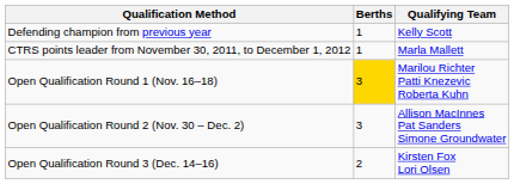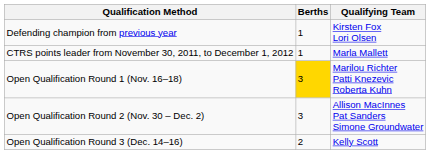 <table class="wikitable">
 <tr>
 <th>Qualification Method</th>
 <th>Berths</th>
 <th>Qualifying Team</th>
 </tr>
 <tr>
 <td>Defending champion from <a href='#'>previous year</a></td>
 <td>1</td>
-<td><a href='#'>Kelly Scott</a></td>
+<td><a href='#'>Kirsten Fox</a> <br> <a href='#'>Lori Olsen</a></td>
 </tr>
 <tr>
 <td>CTRS points leader from November 30, 2011, to December 1, 2012</td>
 <td>1</td>
 <td><a href='#'>Marla Mallett</a></td>
 </tr>
 <tr>
 <td>Open Qualification Round 1 (Nov. 16–18)</td>
 <td style="background: gold;">3</td>
 <td><a href='#'>Marilou Richter</a> <br> <a href='#'>Patti Knezevic</a> <br> <a href='#'>Roberta Kuhn</a></td>
 </tr>
 <tr>
 <td>Open Qualification Round 2 (Nov. 30 – Dec. 2)</td>
 <td>3</td>
 <td><a href='#'>Allison MacInnes</a> <br> <a href='#'>Pat Sanders</a> <br> <a href='#'>Simone Groundwater</a></td>
 </tr>
 <tr>
 <td>Open Qualification Round 3 (Dec. 14–16)</td>
 <td>2</td>
-<td><a href='#'>Kirsten Fox</a> <br> <a href='#'>Lori Olsen</a></td>
+<td><a href='#'>Kelly Scott</a></td>
 </tr>
 </table>
